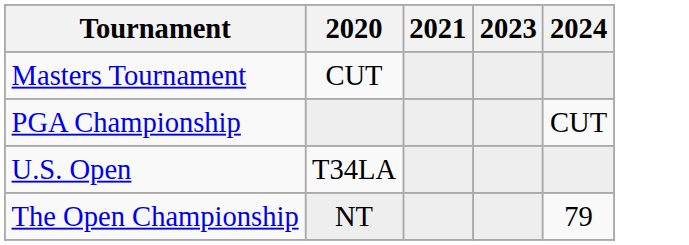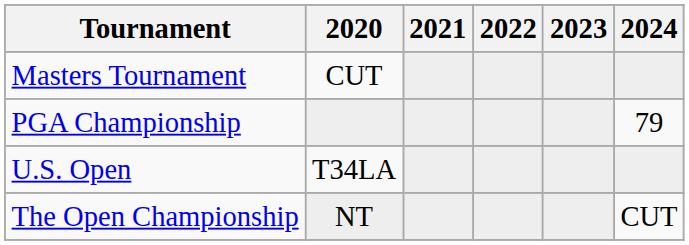 <table class="wikitable" style="font-size:95%;text-align:center;">
 <tr>
 <th>Tournament</th>
 <th>2020</th>
 <th>2021</th>
+<th>2022</th>
 <th>2023</th>
 <th>2024</th>
 </tr>
 <tr>
 <td align=left><a href='#'>Masters Tournament</a></td>
 <td>CUT</td>
 <td style="background:#eeeeee;"></td>
 <td style="background:#eeeeee;"></td>
 <td style="background:#eeeeee;"></td>
+<td style="background:#eeeeee;"></td>
 </tr>
 <tr>
 <td align=left><a href='#'>PGA Championship</a></td>
 <td style="background:#eeeeee;"></td>
 <td style="background:#eeeeee;"></td>
 <td style="background:#eeeeee;"></td>
-<td>CUT</td>
+<td style="background:#eeeeee;"></td>
+<td>79</td>
 </tr>
 <tr>
 <td align=left><a href='#'>U.S. Open</a></td>
 <td>T34<span>LA</span></td>
+<td style="background:#eeeeee;"></td>
 <td style="background:#eeeeee;"></td>
 <td style="background:#eeeeee;"></td>
 <td style="background:#eeeeee;"></td>
 </tr>
 <tr>
 <td align=left><a href='#'>The Open Championship</a></td>
 <td style="background:#eeeeee;">NT</td>
 <td style="background:#eeeeee;"></td>
 <td style="background:#eeeeee;"></td>
-<td>79</td>
+<td style="background:#eeeeee;"></td>
+<td>CUT</td>
 </tr>
 </table>
